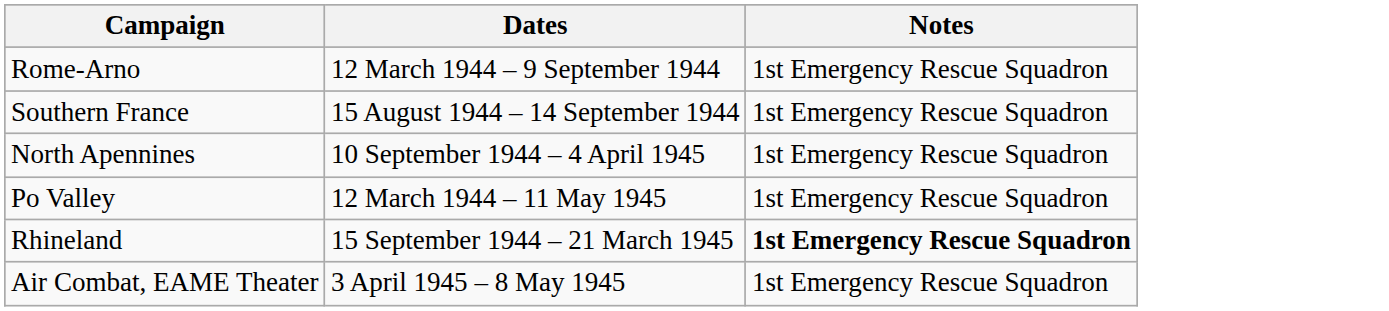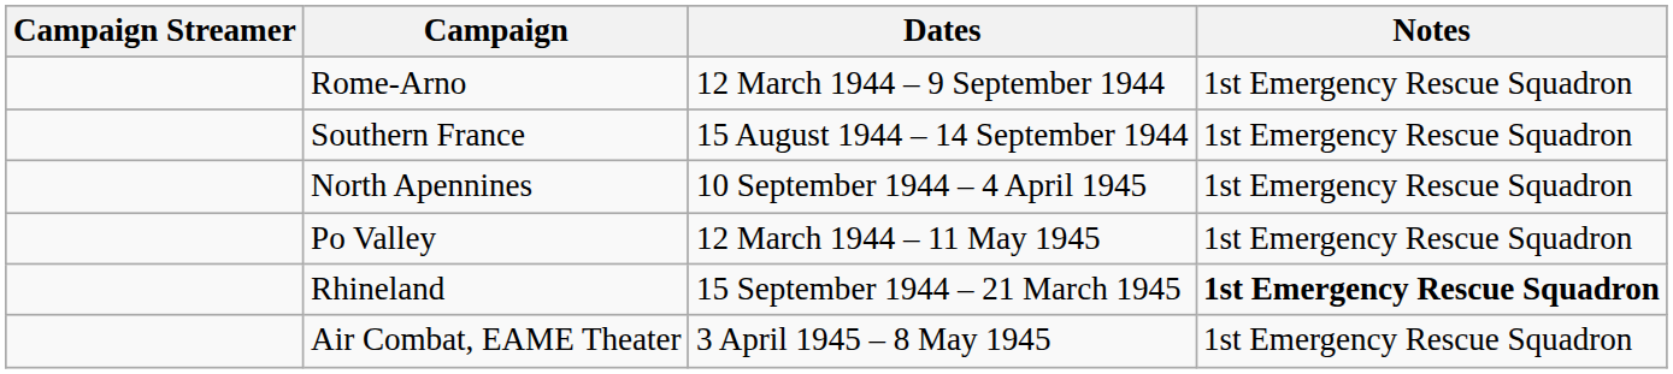 <table class="wikitable">
 <tr style="background:#efefef;">
+<th>Campaign Streamer</th>
 <th>Campaign</th>
 <th>Dates</th>
 <th>Notes</th>
 </tr>
 <tr>
+<td></td>
 <td>Rome-Arno</td>
 <td>12 March 1944 – 9 September 1944</td>
 <td>1st Emergency Rescue Squadron</td>
 </tr>
 <tr>
+<td></td>
 <td>Southern France</td>
 <td>15 August 1944 – 14 September 1944</td>
 <td>1st Emergency Rescue Squadron</td>
 </tr>
 <tr>
+<td></td>
 <td>North Apennines</td>
 <td>10 September 1944 – 4 April 1945</td>
 <td>1st Emergency Rescue Squadron</td>
 </tr>
 <tr>
+<td></td>
 <td>Po Valley</td>
 <td>12 March 1944 – 11 May 1945</td>
 <td>1st Emergency Rescue Squadron</td>
 </tr>
 <tr>
+<td></td>
 <td>Rhineland</td>
 <td>15 September 1944 – 21 March 1945</td>
 <td><strong>1st Emergency Rescue Squadron</strong></td>
 </tr>
 <tr>
+<td></td>
 <td>Air Combat, EAME Theater</td>
 <td>3 April 1945 – 8 May 1945</td>
 <td>1st Emergency Rescue Squadron</td>
 </tr>
 </table>
